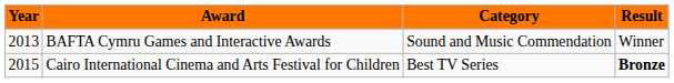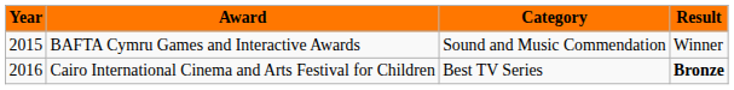 <table class="wikitable">
 <tr>
 <th style="background: #ff7700;"><strong>Year</strong></th>
 <th style="background: #ff7700;"><strong>Award</strong></th>
 <th style="background: #ff7700;"><strong>Category</strong></th>
 <th style="background: #ff7700;"><strong>Result</strong></th>
 </tr>
 <tr>
-<td>2013</td>
+<td>2015</td>
 <td>BAFTA Cymru Games and Interactive Awards</td>
 <td>Sound and Music Commendation</td>
 <td>Winner</td>
 </tr>
 <tr>
-<td>2015</td>
+<td>2016</td>
 <td>Cairo International Cinema and Arts Festival for Children</td>
 <td>Best TV Series</td>
 <td><strong>Bronze</strong></td>
 </tr>
 </table>
